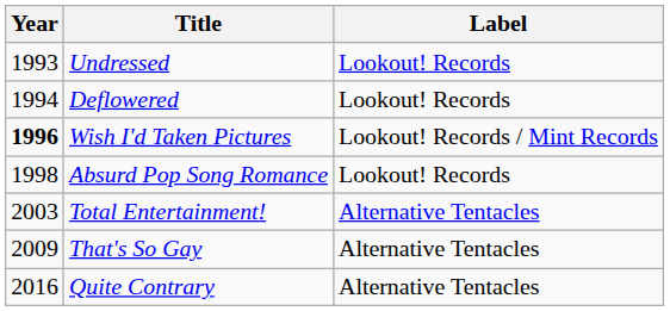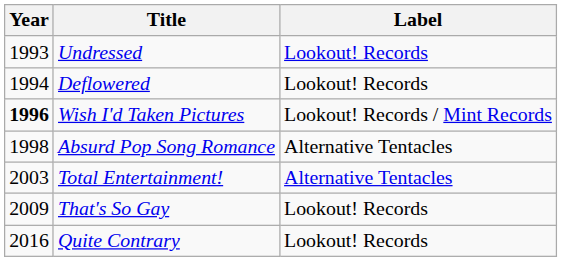 <table class="wikitable">
 <tr>
 <th><strong>Year</strong></th>
 <th><strong>Title</strong></th>
 <th><strong>Label</strong></th>
 </tr>
 <tr>
 <td>1993</td>
 <td><em><a href='#'>Undressed</a></em></td>
 <td><a href='#'>Lookout! Records</a></td>
 </tr>
 <tr>
 <td>1994</td>
 <td><em><a href='#'>Deflowered</a></em></td>
 <td>Lookout! Records</td>
 </tr>
 <tr>
 <td><strong>1996</strong></td>
 <td><em><a href='#'>Wish I'd Taken Pictures</a></em></td>
 <td>Lookout! Records / <a href='#'>Mint Records</a></td>
 </tr>
 <tr>
 <td>1998</td>
 <td><em><a href='#'>Absurd Pop Song Romance</a></em></td>
-<td>Lookout! Records</td>
+<td>Alternative Tentacles</td>
 </tr>
 <tr>
 <td>2003</td>
 <td><em><a href='#'>Total Entertainment!</a></em></td>
 <td><a href='#'>Alternative Tentacles</a></td>
 </tr>
 <tr>
 <td>2009</td>
 <td><em><a href='#'>That's So Gay</a></em></td>
-<td>Alternative Tentacles</td>
+<td>Lookout! Records</td>
 </tr>
 <tr>
 <td>2016</td>
 <td><em><a href='#'>Quite Contrary</a></em></td>
-<td>Alternative Tentacles</td>
+<td>Lookout! Records</td>
 </tr>
 </table>
